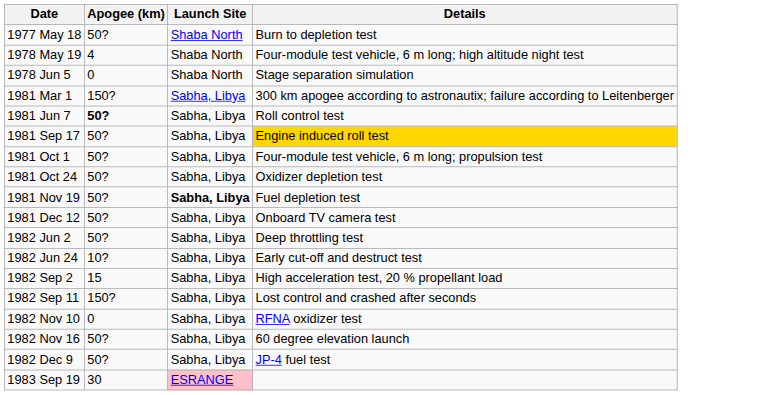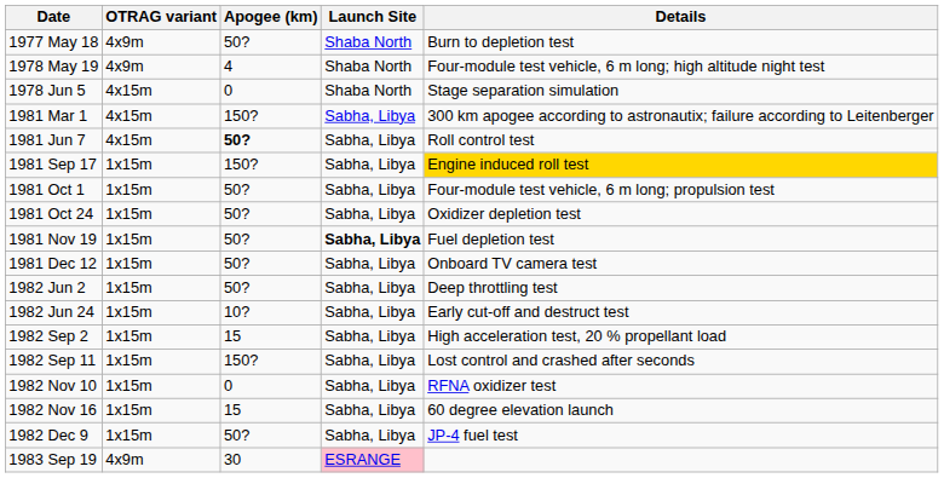 <table class="wikitable sortable">
 <tr>
 <th>Date</th>
+<th>OTRAG variant</th>
 <th>Apogee (km)</th>
 <th>Launch Site</th>
 <th>Details</th>
 </tr>
 <tr>
 <td>1977 May 18</td>
+<td>4x9m</td>
 <td>50?</td>
 <td><a href='#'>Shaba North</a></td>
 <td>Burn to depletion test</td>
 </tr>
 <tr>
 <td>1978 May 19</td>
+<td>4x9m</td>
 <td>4</td>
 <td>Shaba North</td>
 <td>Four-module test vehicle, 6 m long; high altitude night test</td>
 </tr>
 <tr>
 <td>1978 Jun 5</td>
+<td>4x15m</td>
 <td>0</td>
 <td>Shaba North</td>
 <td>Stage separation simulation</td>
 </tr>
 <tr>
 <td>1981 Mar 1</td>
+<td>4x15m</td>
 <td>150?</td>
 <td><a href='#'>Sabha, Libya</a></td>
 <td>300 km apogee according to astronautix; failure according to Leitenberger</td>
 </tr>
 <tr>
 <td>1981 Jun 7</td>
+<td>4x15m</td>
 <td><strong>50?</strong></td>
 <td>Sabha, Libya</td>
 <td>Roll control test</td>
 </tr>
 <tr>
 <td>1981 Sep 17</td>
-<td>50?</td>
+<td>1x15m</td>
+<td>150?</td>
 <td>Sabha, Libya</td>
 <td style="background: gold;">Engine induced roll test</td>
 </tr>
 <tr>
 <td>1981 Oct 1</td>
+<td>1x15m</td>
 <td>50?</td>
 <td>Sabha, Libya</td>
 <td>Four-module test vehicle, 6 m long; propulsion test</td>
 </tr>
 <tr>
 <td>1981 Oct 24</td>
+<td>1x15m</td>
 <td>50?</td>
 <td>Sabha, Libya</td>
 <td>Oxidizer depletion test</td>
 </tr>
 <tr>
 <td>1981 Nov 19</td>
+<td>1x15m</td>
 <td>50?</td>
 <td><strong>Sabha, Libya</strong></td>
 <td>Fuel depletion test</td>
 </tr>
 <tr>
 <td>1981 Dec 12</td>
+<td>1x15m</td>
 <td>50?</td>
 <td>Sabha, Libya</td>
 <td>Onboard TV camera test</td>
 </tr>
 <tr>
 <td>1982 Jun 2</td>
+<td>1x15m</td>
 <td>50?</td>
 <td>Sabha, Libya</td>
 <td>Deep throttling test</td>
 </tr>
 <tr>
 <td>1982 Jun 24</td>
+<td>1x15m</td>
 <td>10?</td>
 <td>Sabha, Libya</td>
 <td>Early cut-off and destruct test</td>
 </tr>
 <tr>
 <td>1982 Sep 2</td>
+<td>1x15m</td>
 <td>15</td>
 <td>Sabha, Libya</td>
 <td>High acceleration test, 20 % propellant load</td>
 </tr>
 <tr>
 <td>1982 Sep 11</td>
+<td>1x15m</td>
 <td>150?</td>
 <td>Sabha, Libya</td>
 <td>Lost control and crashed after seconds</td>
 </tr>
 <tr>
 <td>1982 Nov 10</td>
+<td>1x15m</td>
 <td>0</td>
 <td>Sabha, Libya</td>
 <td><a href='#'>RFNA</a> oxidizer test</td>
 </tr>
 <tr>
 <td>1982 Nov 16</td>
-<td>50?</td>
+<td>1x15m</td>
+<td>15</td>
 <td>Sabha, Libya</td>
 <td>60 degree elevation launch</td>
 </tr>
 <tr>
 <td>1982 Dec 9</td>
+<td>1x15m</td>
 <td>50?</td>
 <td>Sabha, Libya</td>
 <td><a href='#'>JP-4</a> fuel test</td>
 </tr>
 <tr>
 <td>1983 Sep 19</td>
+<td>4x9m</td>
 <td>30</td>
 <td style="background: pink;"><a href='#'>ESRANGE</a></td>
 <td></td>
 </tr>
 </table>
